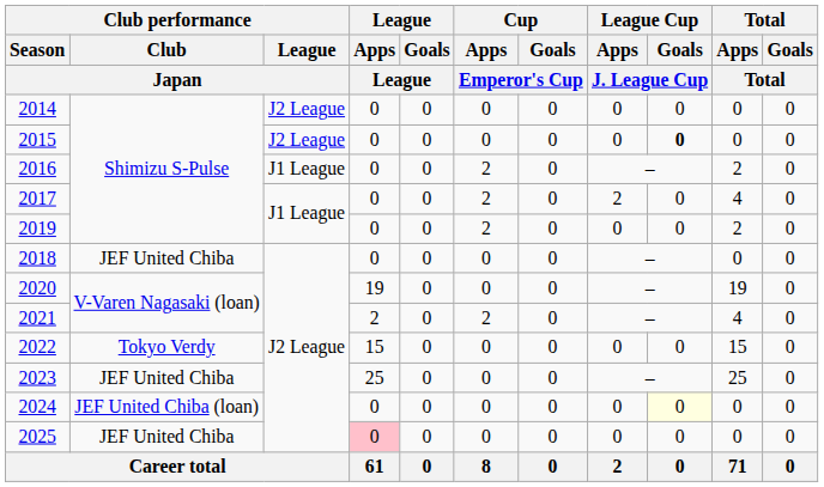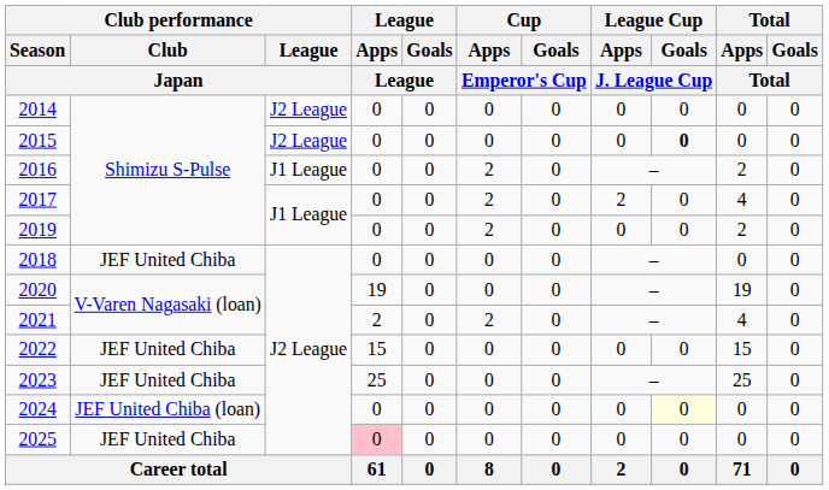 <table class="wikitable" style="text-align:center;">
 <tr>
 <th colspan=3>Club performance</th>
 <th colspan=2>League</th>
 <th colspan=2>Cup</th>
 <th colspan=2>League Cup</th>
 <th colspan=2>Total</th>
 </tr>
 <tr>
 <th>Season</th>
 <th>Club</th>
 <th>League</th>
 <th>Apps</th>
 <th>Goals</th>
 <th>Apps</th>
 <th>Goals</th>
 <th>Apps</th>
 <th>Goals</th>
 <th>Apps</th>
 <th>Goals</th>
 </tr>
 <tr>
 <th colspan=3>Japan</th>
 <th colspan=2>League</th>
 <th colspan=2><a href='#'>Emperor's Cup</a></th>
 <th colspan=2><a href='#'>J. League Cup</a></th>
 <th colspan=2>Total</th>
 </tr>
 <tr>
 <td><a href='#'>2014</a></td>
 <td rowspan="5"><a href='#'>Shimizu S-Pulse</a></td>
 <td><a href='#'>J2 League</a></td>
 <td>0</td>
 <td>0</td>
 <td>0</td>
 <td>0</td>
 <td>0</td>
 <td>0</td>
 <td>0</td>
 <td>0</td>
 </tr>
 <tr>
 <td><a href='#'>2015</a></td>
 <td><a href='#'>J2 League</a></td>
 <td>0</td>
 <td>0</td>
 <td>0</td>
 <td>0</td>
 <td>0</td>
 <td><strong>0</strong></td>
 <td>0</td>
 <td>0</td>
 </tr>
 <tr>
 <td><a href='#'>2016</a></td>
 <td>J1 League</td>
 <td>0</td>
 <td>0</td>
 <td>2</td>
 <td>0</td>
 <td colspan="2">–</td>
 <td>2</td>
 <td>0</td>
 </tr>
 <tr>
 <td><a href='#'>2017</a></td>
 <td rowspan="2">J1 League</td>
 <td>0</td>
 <td>0</td>
 <td>2</td>
 <td>0</td>
 <td>2</td>
 <td>0</td>
 <td>4</td>
 <td>0</td>
 </tr>
 <tr>
 <td><a href='#'>2019</a></td>
 <td>0</td>
 <td>0</td>
 <td>2</td>
 <td>0</td>
 <td>0</td>
 <td>0</td>
 <td>2</td>
 <td>0</td>
 </tr>
 <tr>
 <td><a href='#'>2018</a></td>
 <td>JEF United Chiba</td>
 <td rowspan="7">J2 League</td>
 <td>0</td>
 <td>0</td>
 <td>0</td>
 <td>0</td>
 <td colspan="2">–</td>
 <td>0</td>
 <td>0</td>
 </tr>
 <tr>
 <td><a href='#'>2020</a></td>
 <td rowspan="2"><a href='#'>V-Varen Nagasaki</a> (loan)</td>
 <td>19</td>
 <td>0</td>
 <td>0</td>
 <td>0</td>
 <td colspan="2">–</td>
 <td>19</td>
 <td>0</td>
 </tr>
 <tr>
 <td><a href='#'>2021</a></td>
 <td>2</td>
 <td>0</td>
 <td>2</td>
 <td>0</td>
 <td colspan="2">–</td>
 <td>4</td>
 <td>0</td>
 </tr>
 <tr>
 <td><a href='#'>2022</a></td>
-<td><a href='#'>Tokyo Verdy</a></td>
+<td>JEF United Chiba</td>
 <td>15</td>
 <td>0</td>
 <td>0</td>
 <td>0</td>
 <td>0</td>
 <td>0</td>
 <td>15</td>
 <td>0</td>
 </tr>
 <tr>
 <td><a href='#'>2023</a></td>
 <td>JEF United Chiba</td>
 <td>25</td>
 <td>0</td>
 <td>0</td>
 <td>0</td>
 <td colspan="2">–</td>
 <td>25</td>
 <td>0</td>
 </tr>
 <tr>
 <td><a href='#'>2024</a></td>
 <td><a href='#'>JEF United Chiba</a> (loan)</td>
 <td>0</td>
 <td>0</td>
 <td>0</td>
 <td>0</td>
 <td>0</td>
 <td style="background: lightyellow;">0</td>
 <td>0</td>
 <td>0</td>
 </tr>
 <tr>
 <td><a href='#'>2025</a></td>
 <td>JEF United Chiba</td>
 <td style="background: pink;">0</td>
 <td>0</td>
 <td>0</td>
 <td>0</td>
 <td>0</td>
 <td>0</td>
 <td>0</td>
 <td>0</td>
 </tr>
 <tr>
 <th colspan=3>Career total</th>
 <th>61</th>
 <th>0</th>
 <th>8</th>
 <th>0</th>
 <th>2</th>
 <th>0</th>
 <th>71</th>
 <th>0</th>
 </tr>
 </table>
